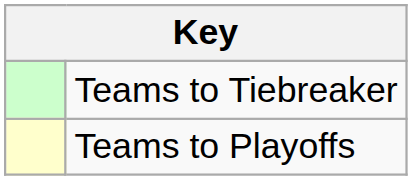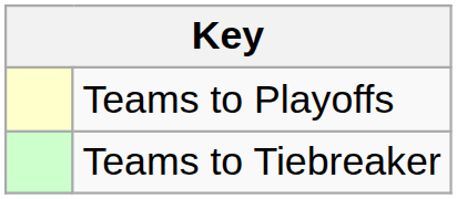 <table class="wikitable" style="text-align: center;">
 <tr>
 <th colspan=2>Key</th>
 </tr>
 <tr>
+<td style="background:#ffc; width:20px;"></td>
+<td align=left>Teams to Playoffs</td>
+</tr>
+<tr>
 <td style="background:#cfc; width:20px;"></td>
 <td align=left>Teams to Tiebreaker</td>
 </tr>
-<tr>
-<td style="background:#ffc; width:20px;"></td>
-<td align=left>Teams to Playoffs</td>
-</tr>
 </table>
